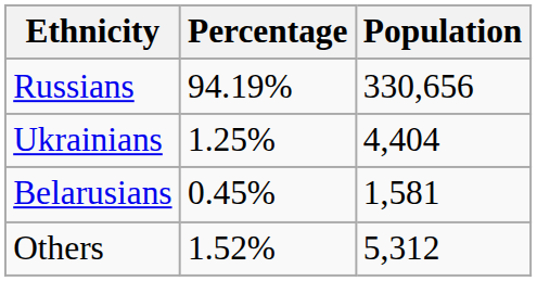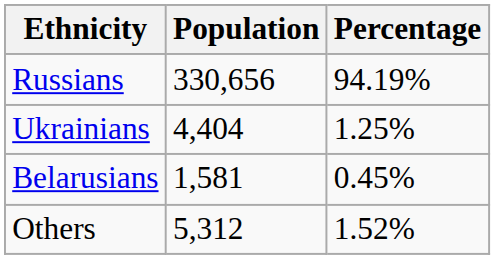 <table class="wikitable">
 <tr>
 <th>Ethnicity</th>
+<th>Population</th>
 <th>Percentage</th>
-<th>Population</th>
 </tr>
 <tr>
 <td><a href='#'>Russians</a></td>
+<td>330,656</td>
 <td>94.19%</td>
-<td>330,656</td>
 </tr>
 <tr>
 <td><a href='#'>Ukrainians</a></td>
+<td>4,404</td>
 <td>1.25%</td>
-<td>4,404</td>
 </tr>
 <tr>
 <td><a href='#'>Belarusians</a></td>
+<td>1,581</td>
 <td>0.45%</td>
-<td>1,581</td>
 </tr>
 <tr>
 <td>Others</td>
+<td>5,312</td>
 <td>1.52%</td>
-<td>5,312</td>
 </tr>
 </table>
